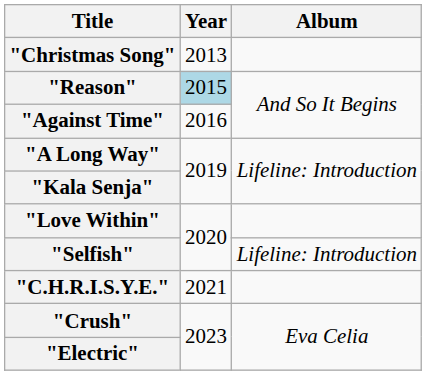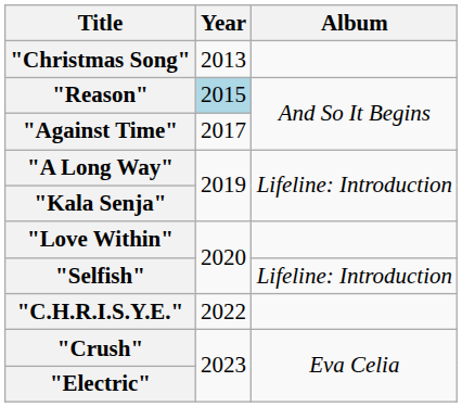 <table class="wikitable plainrowheaders" style="text-align:center;">
 <tr>
 <th>Title</th>
 <th>Year</th>
 <th>Album</th>
 </tr>
 <tr>
 <th scope="row">"Christmas Song"<br></th>
 <td>2013</td>
 <td></td>
 </tr>
 <tr>
 <th scope="row">"Reason"</th>
 <td style="background: lightblue;">2015</td>
 <td rowspan="2"><em>And So It Begins</em></td>
 </tr>
 <tr>
 <th scope="row">"Against Time"</th>
-<td>2016</td>
+<td>2017</td>
 </tr>
 <tr>
 <th scope="row">"A Long Way"</th>
 <td rowspan="2">2019</td>
 <td rowspan="2"><em>Lifeline: Introduction</em></td>
 </tr>
 <tr>
 <th scope="row">"Kala Senja"</th>
 </tr>
 <tr>
 <th scope="row">"Love Within"</th>
 <td rowspan="2">2020</td>
 <td></td>
 </tr>
 <tr>
 <th scope="row">"Selfish"</th>
 <td><em>Lifeline: Introduction</em></td>
 </tr>
 <tr>
 <th scope="row">"C.H.R.I.S.Y.E."<br></th>
-<td>2021</td>
+<td>2022</td>
 <td></td>
 </tr>
 <tr>
 <th scope="row">"Crush"</th>
 <td rowspan="2">2023</td>
 <td rowspan="2"><em>Eva Celia</em></td>
 </tr>
 <tr>
 <th scope="row">"Electric"</th>
 </tr>
 </table>
